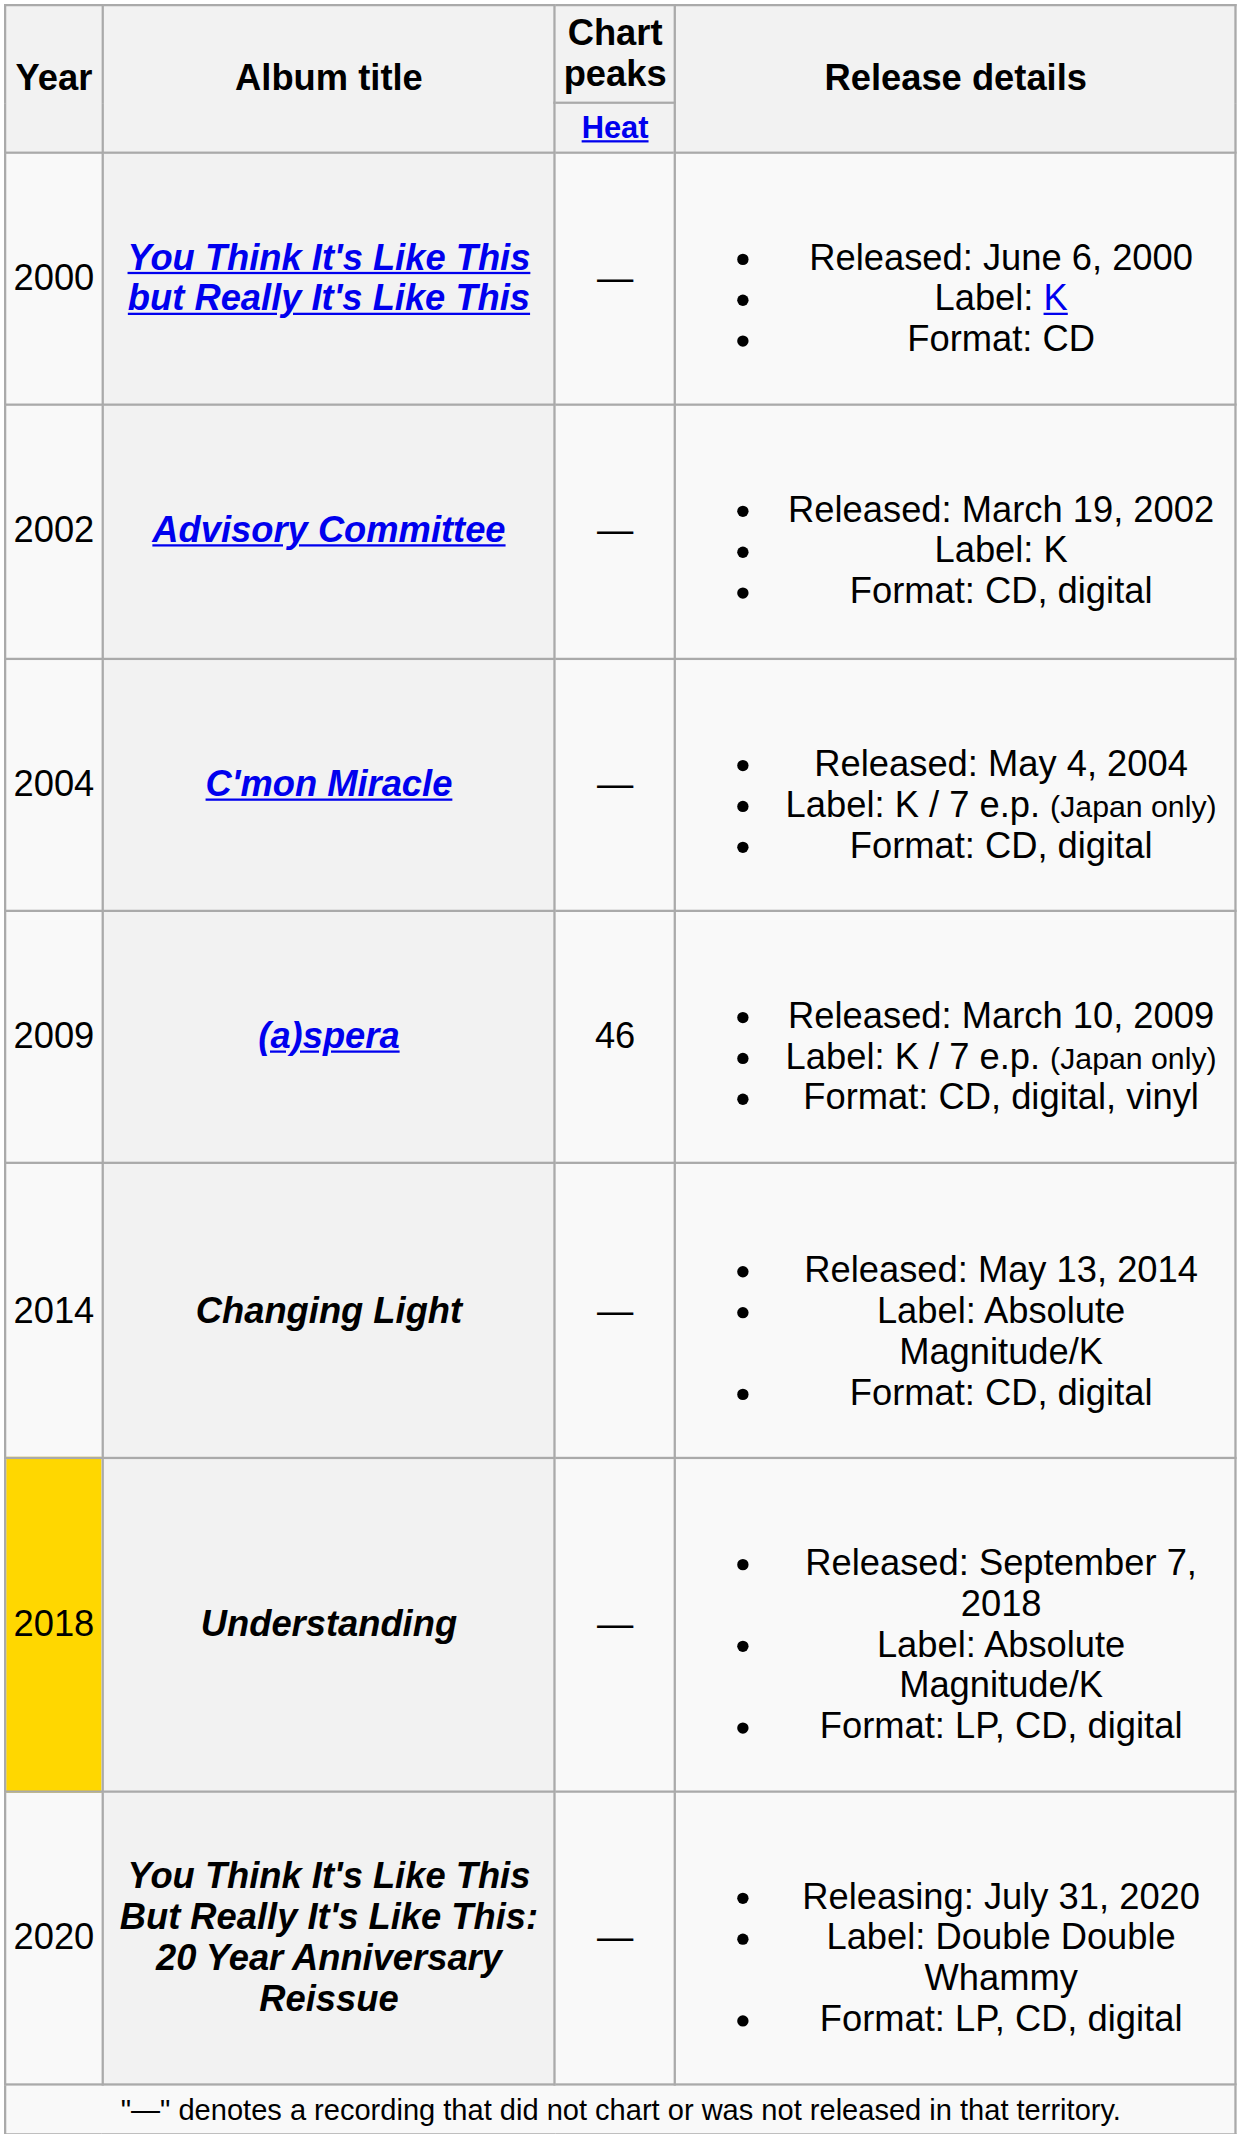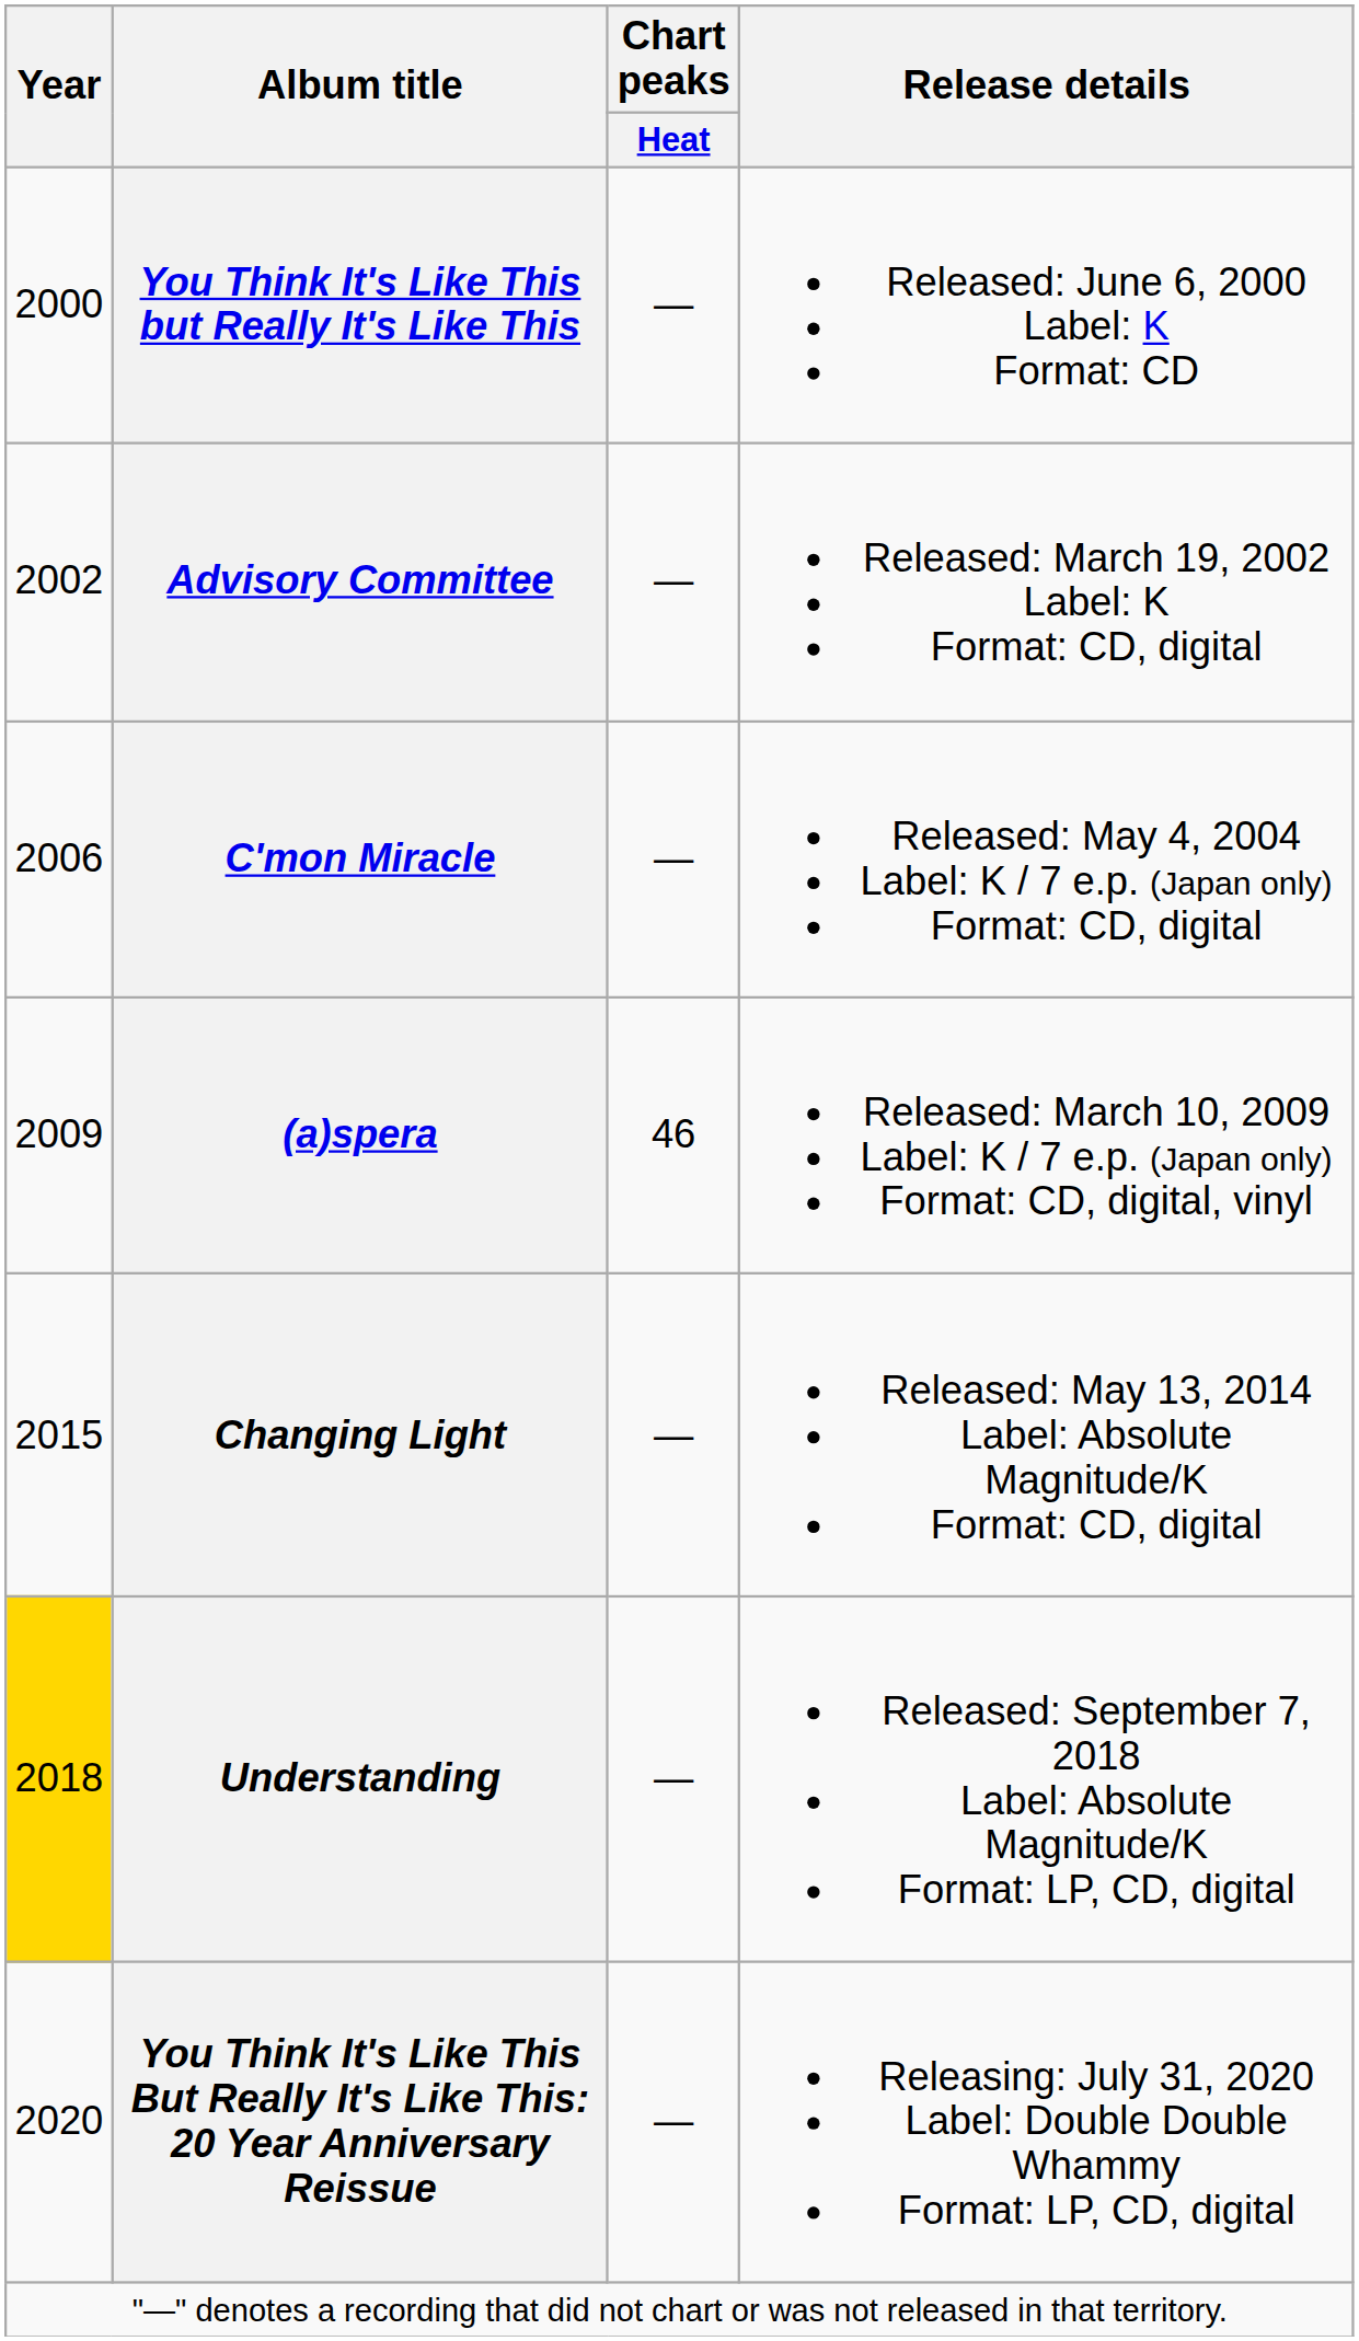 <table class="wikitable plainrowheaders" style="text-align:center;">
 <tr>
 <th scope="col" rowspan="2">Year</th>
 <th scope="col" rowspan="2" style="width:12em;">Album title</th>
 <th scope="col">Chart peaks</th>
 <th scope="col" rowspan="2" style="width:15em;">Release details</th>
 </tr>
 <tr>
 <th style="width:3em;font-size:85%;"><a href='#'>Heat</a></th>
 </tr>
 <tr>
 <td>2000</td>
 <th scope="row"><em><a href='#'>You Think It's Like This<br>but Really It's Like This</a></em></th>
 <td>—</td>
 <td><br><ul><li>Released: June 6, 2000</li><li>Label: <a href='#'>K</a></li><li>Format: CD</li></ul></td>
 </tr>
 <tr>
 <td>2002</td>
 <th scope="row"><em><a href='#'>Advisory Committee</a></em></th>
 <td>—</td>
 <td><br><ul><li>Released: March 19, 2002</li><li>Label: K</li><li>Format: CD, digital</li></ul></td>
 </tr>
 <tr>
-<td>2004</td>
+<td>2006</td>
 <th scope="row"><em><a href='#'>C'mon Miracle</a></em></th>
 <td>—</td>
 <td><br><ul><li>Released: May 4, 2004</li><li>Label: K / 7 e.p. <small>(Japan only)</small></li><li>Format: CD, digital</li></ul></td>
 </tr>
 <tr>
 <td>2009</td>
 <th scope="row"><em><a href='#'>(a)spera</a></em></th>
 <td>46</td>
 <td><br><ul><li>Released: March 10, 2009</li><li>Label: K / 7 e.p. <small>(Japan only)</small></li><li>Format: CD, digital, vinyl</li></ul></td>
 </tr>
 <tr>
-<td>2014</td>
+<td>2015</td>
 <th scope="row"><em>Changing Light</em></th>
 <td>—</td>
 <td><br><ul><li>Released: May 13, 2014</li><li>Label: Absolute Magnitude/K</li><li>Format: CD, digital</li></ul></td>
 </tr>
 <tr>
 <td style="background: gold;">2018</td>
 <th scope="row"><em>Understanding</em></th>
 <td>—</td>
 <td><br><ul><li>Released: September 7, 2018</li><li>Label: Absolute Magnitude/K</li><li>Format: LP, CD, digital</li></ul></td>
 </tr>
 <tr>
 <td>2020</td>
 <th scope="row"><em>You Think It's Like This But Really It's Like This: 20 Year Anniversary Reissue</em></th>
 <td>—</td>
 <td><br><ul><li>Releasing: July 31, 2020</li><li>Label: Double Double Whammy</li><li>Format: LP, CD, digital</li></ul></td>
 </tr>
 <tr>
 <td colspan="5" style="font-size:80%">"—" denotes a recording that did not chart or was not released in that territory.</td>
 </tr>
 </table>
